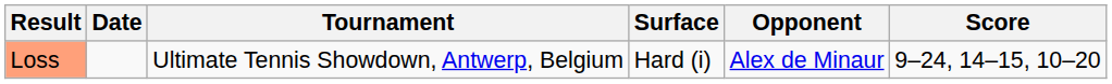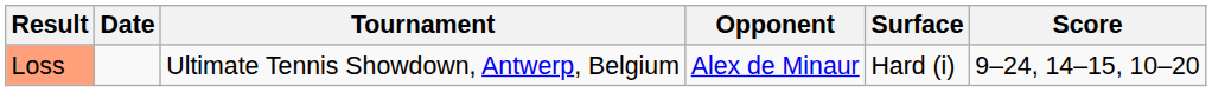 <table class="sortable wikitable">
 <tr>
 <th>Result</th>
 <th>Date</th>
 <th>Tournament</th>
+<th>Opponent</th>
 <th>Surface</th>
-<th>Opponent</th>
 <th class="unsortable">Score</th>
 </tr>
 <tr>
 <td style="background:#ffa07a;">Loss</td>
 <td><a href='#'></a></td>
 <td>Ultimate Tennis Showdown, <a href='#'>Antwerp</a>, Belgium</td>
+<td> <a href='#'>Alex de Minaur</a></td>
 <td>Hard (i)</td>
-<td> <a href='#'>Alex de Minaur</a></td>
 <td>9–24, 14–15, 10–20</td>
 </tr>
 </table>
